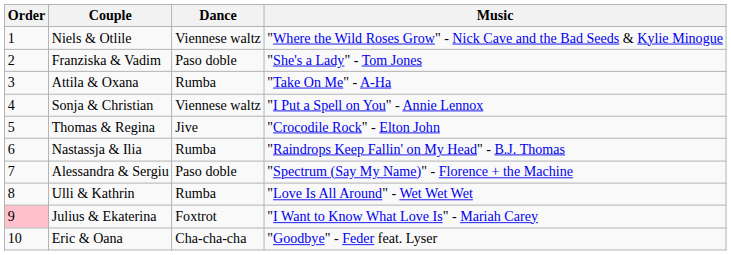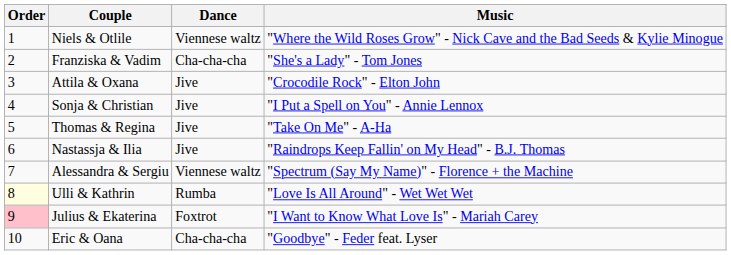 <table class="wikitable sortable center">
 <tr>
 <th>Order</th>
 <th>Couple </th>
 <th>Dance</th>
 <th>Music</th>
 </tr>
 <tr>
 <td>1</td>
 <td>Niels & Otlile</td>
 <td>Viennese waltz</td>
 <td>"<a href='#'>Where the Wild Roses Grow</a>" - <a href='#'>Nick Cave and the Bad Seeds</a> & <a href='#'>Kylie Minogue</a></td>
 </tr>
 <tr>
 <td>2</td>
 <td>Franziska & Vadim</td>
-<td>Paso doble</td>
+<td>Cha-cha-cha</td>
 <td>"<a href='#'>She's a Lady</a>" - <a href='#'>Tom Jones</a></td>
 </tr>
 <tr>
 <td>3</td>
 <td>Attila & Oxana</td>
-<td>Rumba</td>
-<td>"<a href='#'>Take On Me</a>" - <a href='#'>A-Ha</a></td>
+<td>Jive</td>
+<td>"<a href='#'>Crocodile Rock</a>" - <a href='#'>Elton John</a></td>
 </tr>
 <tr>
 <td>4</td>
 <td>Sonja & Christian</td>
-<td>Viennese waltz</td>
+<td>Jive</td>
 <td>"<a href='#'>I Put a Spell on You</a>" - <a href='#'>Annie Lennox</a></td>
 </tr>
 <tr>
 <td>5</td>
 <td>Thomas & Regina</td>
 <td>Jive</td>
-<td>"<a href='#'>Crocodile Rock</a>" - <a href='#'>Elton John</a></td>
+<td>"<a href='#'>Take On Me</a>" - <a href='#'>A-Ha</a></td>
 </tr>
 <tr>
 <td>6</td>
 <td>Nastassja & Ilia</td>
-<td>Rumba</td>
+<td>Jive</td>
 <td>"<a href='#'>Raindrops Keep Fallin' on My Head</a>" - <a href='#'>B.J. Thomas</a></td>
 </tr>
 <tr>
 <td>7</td>
 <td>Alessandra & Sergiu</td>
-<td>Paso doble</td>
+<td>Viennese waltz</td>
 <td>"<a href='#'>Spectrum (Say My Name)</a>" - <a href='#'>Florence + the Machine</a></td>
 </tr>
 <tr>
-<td>8</td>
+<td style="background: lightyellow;">8</td>
 <td>Ulli & Kathrin</td>
 <td>Rumba</td>
 <td>"<a href='#'>Love Is All Around</a>" - <a href='#'>Wet Wet Wet</a></td>
 </tr>
 <tr>
 <td style="background: pink;">9</td>
 <td>Julius & Ekaterina</td>
 <td>Foxtrot</td>
 <td>"<a href='#'>I Want to Know What Love Is</a>" - <a href='#'>Mariah Carey</a></td>
 </tr>
 <tr>
 <td>10</td>
 <td>Eric & Oana</td>
 <td>Cha-cha-cha</td>
 <td>"<a href='#'>Goodbye</a>" - <a href='#'>Feder</a> feat. Lyser</td>
 </tr>
 </table>
